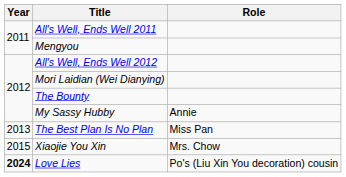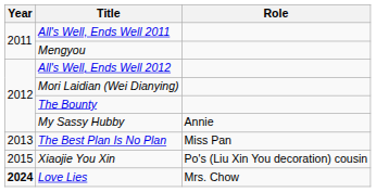 <table class="wikitable">
 <tr>
 <th>Year</th>
 <th>Title</th>
 <th>Role</th>
 </tr>
 <tr>
 <td rowspan="2">2011</td>
 <td><em><a href='#'>All's Well, Ends Well 2011</a></em></td>
 <td></td>
 </tr>
 <tr>
 <td><em>Mengyou</em></td>
 <td></td>
 </tr>
 <tr>
 <td rowspan="4">2012</td>
 <td><em><a href='#'>All's Well, Ends Well 2012</a></em></td>
 <td></td>
 </tr>
 <tr>
 <td><em>Mori Laidian (Wei Dianying)</em></td>
 <td></td>
 </tr>
 <tr>
 <td><em><a href='#'>The Bounty</a></em></td>
 <td></td>
 </tr>
 <tr>
 <td><em>My Sassy Hubby</em></td>
 <td>Annie</td>
 </tr>
 <tr>
 <td>2013</td>
 <td><em><a href='#'>The Best Plan Is No Plan</a></em></td>
 <td>Miss Pan</td>
 </tr>
 <tr>
 <td>2015</td>
 <td><em>Xiaojie You Xin</em></td>
-<td>Mrs. Chow</td>
+<td>Po's (Liu Xin You decoration) cousin</td>
 </tr>
 <tr>
 <td><strong>2024</strong></td>
 <td><em><a href='#'>Love Lies</a></em></td>
-<td>Po's (Liu Xin You decoration) cousin</td>
+<td>Mrs. Chow</td>
 </tr>
 </table>
